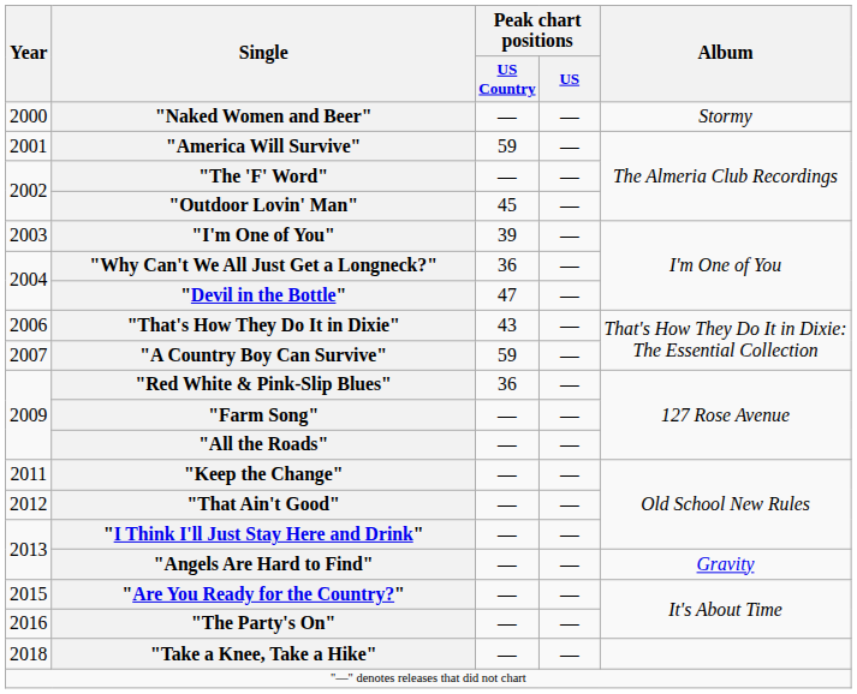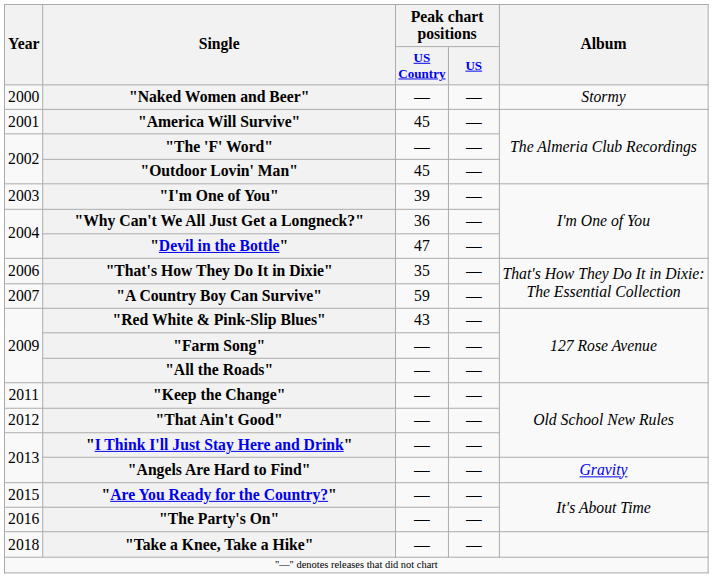 <table class="wikitable plainrowheaders" style="text-align:center;">
 <tr>
 <th rowspan="2">Year</th>
 <th rowspan="2" style="width:22em;">Single</th>
 <th colspan="2">Peak chart positions</th>
 <th rowspan="2">Album</th>
 </tr>
 <tr style="font-size:smaller;">
 <th style="width:45px;"><a href='#'>US Country</a><br></th>
 <th style="width:45px;"><a href='#'>US</a></th>
 </tr>
 <tr>
 <td>2000</td>
 <th scope="row">"Naked Women and Beer" </th>
 <td>—</td>
 <td>—</td>
 <td><em>Stormy</em></td>
 </tr>
 <tr>
 <td>2001</td>
 <th scope="row">"America Will Survive"</th>
-<td>59</td>
+<td>45</td>
 <td>—</td>
 <td rowspan="3"><em>The Almeria Club Recordings</em></td>
 </tr>
 <tr>
 <td rowspan="2">2002</td>
 <th scope="row">"The 'F' Word"</th>
 <td>—</td>
 <td>—</td>
 </tr>
 <tr>
 <th scope="row">"Outdoor Lovin' Man"</th>
 <td>45</td>
 <td>—</td>
 </tr>
 <tr>
 <td>2003</td>
 <th scope="row">"I'm One of You"</th>
 <td>39</td>
 <td>—</td>
 <td rowspan="3"><em>I'm One of You</em></td>
 </tr>
 <tr>
 <td rowspan="2">2004</td>
 <th scope="row">"Why Can't We All Just Get a Longneck?"</th>
 <td>36</td>
 <td>—</td>
 </tr>
 <tr>
 <th scope="row">"<a href='#'>Devil in the Bottle</a>"</th>
 <td>47</td>
 <td>—</td>
 </tr>
 <tr>
 <td>2006</td>
 <th scope="row">"That's How They Do It in Dixie"<br></th>
-<td>43</td>
+<td>35</td>
 <td>—</td>
 <td rowspan="2"><em>That's How They Do It in Dixie:<br>The Essential Collection</em></td>
 </tr>
 <tr>
 <td>2007</td>
 <th scope="row">"A Country Boy Can Survive" </th>
 <td>59</td>
 <td>—</td>
 </tr>
 <tr>
 <td rowspan="3">2009</td>
 <th scope="row">"Red White & Pink-Slip Blues"</th>
-<td>36</td>
+<td>43</td>
 <td>—</td>
 <td rowspan="3"><em>127 Rose Avenue</em></td>
 </tr>
 <tr>
 <th scope="row">"Farm Song"</th>
 <td>—</td>
 <td>—</td>
 </tr>
 <tr>
 <th scope="row">"All the Roads"</th>
 <td>—</td>
 <td>—</td>
 </tr>
 <tr>
 <td>2011</td>
 <th scope="row">"Keep the Change"</th>
 <td>—</td>
 <td>—</td>
 <td rowspan="3"><em>Old School New Rules</em></td>
 </tr>
 <tr>
 <td>2012</td>
 <th scope="row">"That Ain't Good"</th>
 <td>—</td>
 <td>—</td>
 </tr>
 <tr>
 <td rowspan="2">2013</td>
 <th scope="row">"<a href='#'>I Think I'll Just Stay Here and Drink</a>" </th>
 <td>—</td>
 <td>—</td>
 </tr>
 <tr>
 <th scope="row">"Angels Are Hard to Find"</th>
 <td>—</td>
 <td>—</td>
 <td><em><a href='#'>Gravity</a></em> </td>
 </tr>
 <tr>
 <td>2015</td>
 <th scope="row">"<a href='#'>Are You Ready for the Country?</a>" </th>
 <td>—</td>
 <td>—</td>
 <td rowspan="2"><em>It's About Time</em></td>
 </tr>
 <tr>
 <td>2016</td>
 <th scope="row">"The Party's On"</th>
 <td>—</td>
 <td>—</td>
 </tr>
 <tr>
 <td>2018</td>
 <th scope="row">"Take a Knee, Take a Hike"</th>
 <td>—</td>
 <td>—</td>
 <td></td>
 </tr>
 <tr>
 <td colspan="5" style="font-size:8pt">"—" denotes releases that did not chart</td>
 </tr>
 </table>
